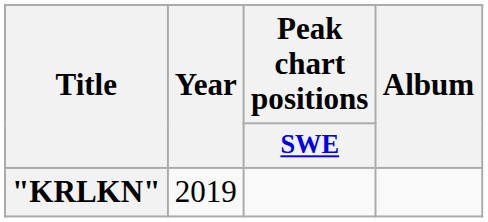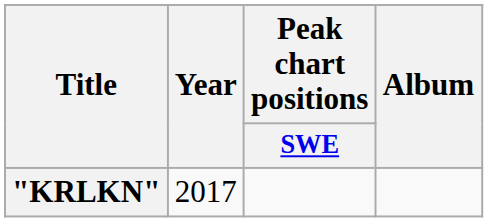 <table class="wikitable plainrowheaders" style="text-align:center;">
 <tr>
 <th scope="col" rowspan="2">Title</th>
 <th scope="col" rowspan="2">Year</th>
 <th scope="col" colspan="1">Peak chart positions</th>
 <th scope="col" rowspan="2">Album</th>
 </tr>
 <tr>
 <th scope="col" style="width:3em;font-size:85%;"><a href='#'>SWE</a><br></th>
 </tr>
 <tr>
 <th scope="row">"KRLKN"</th>
-<td>2019</td>
+<td>2017</td>
 <td></td>
 <td></td>
 </tr>
 </table>
